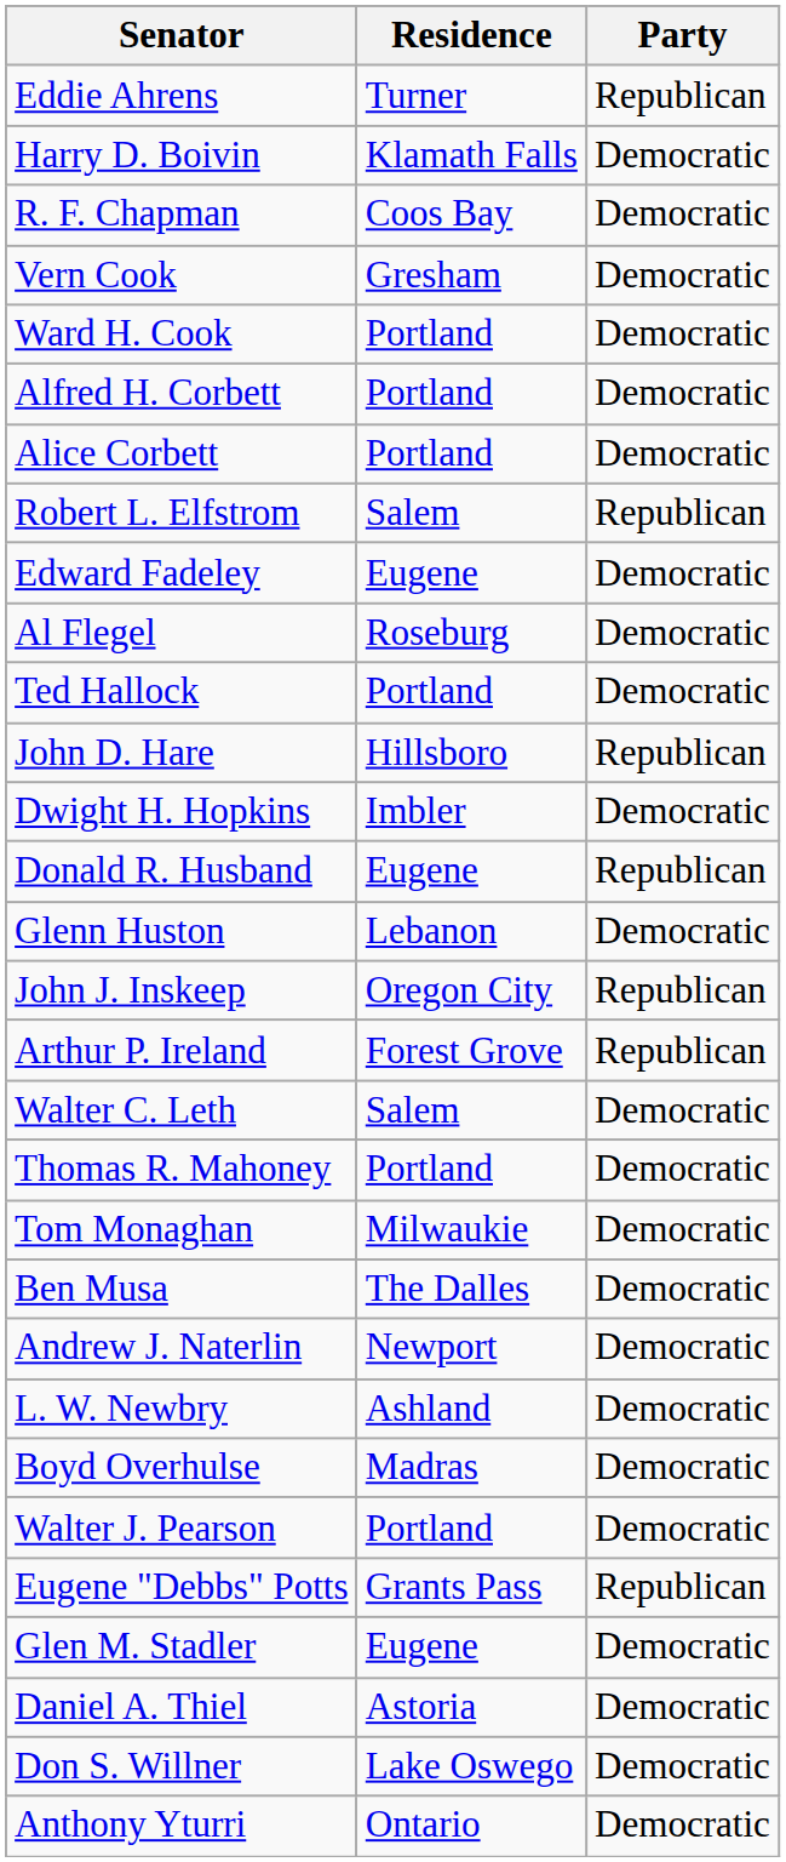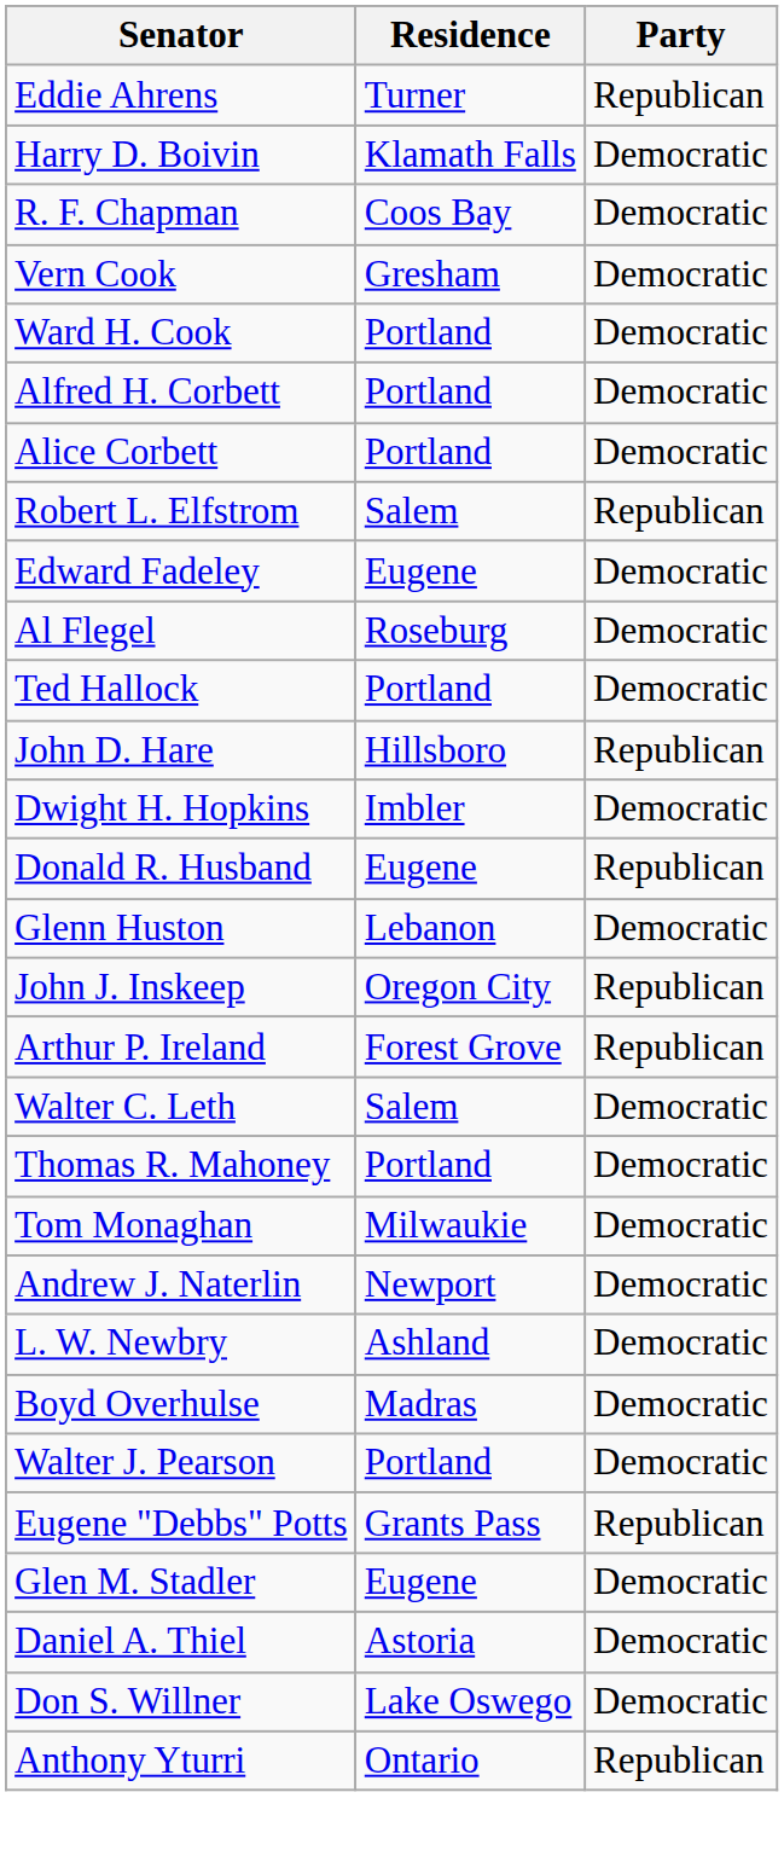 <table class="wikitable">
 <tr>
 <th>Senator</th>
 <th>Residence</th>
 <th>Party</th>
 </tr>
 <tr>
 <td><a href='#'>Eddie Ahrens</a></td>
 <td><a href='#'>Turner</a></td>
 <td>Republican</td>
 </tr>
 <tr>
 <td><a href='#'>Harry D. Boivin</a></td>
 <td><a href='#'>Klamath Falls</a></td>
 <td>Democratic</td>
 </tr>
 <tr>
 <td><a href='#'>R. F. Chapman</a></td>
 <td><a href='#'>Coos Bay</a></td>
 <td>Democratic</td>
 </tr>
 <tr>
 <td><a href='#'>Vern Cook</a></td>
 <td><a href='#'>Gresham</a></td>
 <td>Democratic</td>
 </tr>
 <tr>
 <td><a href='#'>Ward H. Cook</a></td>
 <td><a href='#'>Portland</a></td>
 <td>Democratic</td>
 </tr>
 <tr>
 <td><a href='#'>Alfred H. Corbett</a></td>
 <td><a href='#'>Portland</a></td>
 <td>Democratic</td>
 </tr>
 <tr>
 <td><a href='#'>Alice Corbett</a></td>
 <td><a href='#'>Portland</a></td>
 <td>Democratic</td>
 </tr>
 <tr>
 <td><a href='#'>Robert L. Elfstrom</a></td>
 <td><a href='#'>Salem</a></td>
 <td>Republican</td>
 </tr>
 <tr>
 <td><a href='#'>Edward Fadeley</a></td>
 <td><a href='#'>Eugene</a></td>
 <td>Democratic</td>
 </tr>
 <tr>
 <td><a href='#'>Al Flegel</a></td>
 <td><a href='#'>Roseburg</a></td>
 <td>Democratic</td>
 </tr>
 <tr>
 <td><a href='#'>Ted Hallock</a></td>
 <td><a href='#'>Portland</a></td>
 <td>Democratic</td>
 </tr>
 <tr>
 <td><a href='#'>John D. Hare</a></td>
 <td><a href='#'>Hillsboro</a></td>
 <td>Republican</td>
 </tr>
 <tr>
 <td><a href='#'>Dwight H. Hopkins</a></td>
 <td><a href='#'>Imbler</a></td>
 <td>Democratic</td>
 </tr>
 <tr>
 <td><a href='#'>Donald R. Husband</a></td>
 <td><a href='#'>Eugene</a></td>
 <td>Republican</td>
 </tr>
 <tr>
 <td><a href='#'>Glenn Huston</a></td>
 <td><a href='#'>Lebanon</a></td>
 <td>Democratic</td>
 </tr>
 <tr>
 <td><a href='#'>John J. Inskeep</a></td>
 <td><a href='#'>Oregon City</a></td>
 <td>Republican</td>
 </tr>
 <tr>
 <td><a href='#'>Arthur P. Ireland</a></td>
 <td><a href='#'>Forest Grove</a></td>
 <td>Republican</td>
 </tr>
 <tr>
 <td><a href='#'>Walter C. Leth</a></td>
 <td><a href='#'>Salem</a></td>
 <td>Democratic</td>
 </tr>
 <tr>
 <td><a href='#'>Thomas R. Mahoney</a></td>
 <td><a href='#'>Portland</a></td>
 <td>Democratic</td>
 </tr>
 <tr>
 <td><a href='#'>Tom Monaghan</a></td>
 <td><a href='#'>Milwaukie</a></td>
 <td>Democratic</td>
 </tr>
 <tr>
-<td><a href='#'>Ben Musa</a></td>
-<td><a href='#'>The Dalles</a></td>
-<td>Democratic</td>
-</tr>
-<tr>
 <td><a href='#'>Andrew J. Naterlin</a></td>
 <td><a href='#'>Newport</a></td>
 <td>Democratic</td>
 </tr>
 <tr>
 <td><a href='#'>L. W. Newbry</a></td>
 <td><a href='#'>Ashland</a></td>
 <td>Democratic</td>
 </tr>
 <tr>
 <td><a href='#'>Boyd Overhulse</a></td>
 <td><a href='#'>Madras</a></td>
 <td>Democratic</td>
 </tr>
 <tr>
 <td><a href='#'>Walter J. Pearson</a></td>
 <td><a href='#'>Portland</a></td>
 <td>Democratic</td>
 </tr>
 <tr>
 <td><a href='#'>Eugene "Debbs" Potts</a></td>
 <td><a href='#'>Grants Pass</a></td>
 <td>Republican</td>
 </tr>
 <tr>
 <td><a href='#'>Glen M. Stadler</a></td>
 <td><a href='#'>Eugene</a></td>
 <td>Democratic</td>
 </tr>
 <tr>
 <td><a href='#'>Daniel A. Thiel</a></td>
 <td><a href='#'>Astoria</a></td>
 <td>Democratic</td>
 </tr>
 <tr>
 <td><a href='#'>Don S. Willner</a></td>
 <td><a href='#'>Lake Oswego</a></td>
 <td>Democratic</td>
 </tr>
 <tr>
 <td><a href='#'>Anthony Yturri</a></td>
 <td><a href='#'>Ontario</a></td>
-<td>Democratic</td>
+<td>Republican</td>
 </tr>
 </table>
